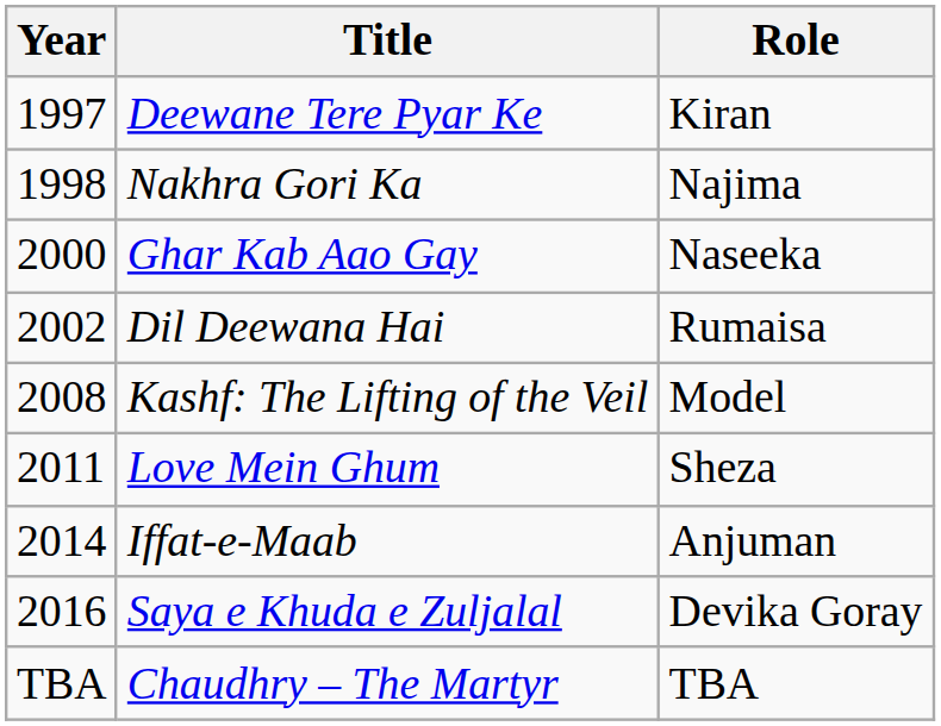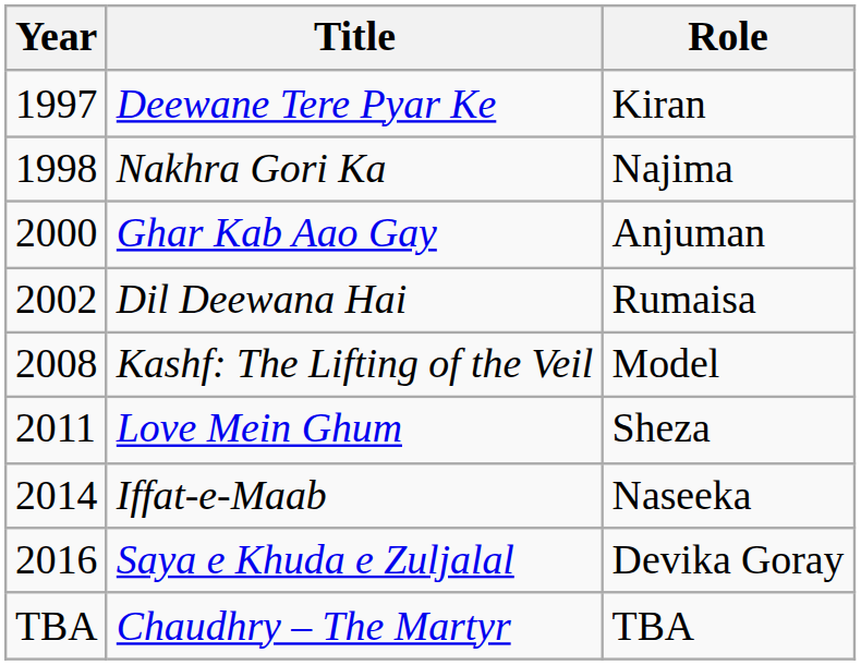 <table class="wikitable sortable plainrowheaders">
 <tr style="text-align:center;">
 <th scope="col">Year</th>
 <th scope="col">Title</th>
 <th scope="col">Role</th>
 </tr>
 <tr>
 <td>1997</td>
 <td><em><a href='#'>Deewane Tere Pyar Ke</a></em></td>
 <td>Kiran</td>
 </tr>
 <tr>
 <td>1998</td>
 <td><em>Nakhra Gori Ka</em></td>
 <td>Najima</td>
 </tr>
 <tr>
 <td>2000</td>
 <td><em><a href='#'>Ghar Kab Aao Gay</a></em></td>
-<td>Naseeka</td>
+<td>Anjuman</td>
 </tr>
 <tr>
 <td>2002</td>
 <td><em>Dil Deewana Hai</em></td>
 <td>Rumaisa</td>
 </tr>
 <tr>
 <td>2008</td>
 <td><em>Kashf: The Lifting of the Veil</em></td>
 <td>Model</td>
 </tr>
 <tr>
 <td>2011</td>
 <td><em><a href='#'>Love Mein Ghum</a></em></td>
 <td>Sheza</td>
 </tr>
 <tr>
 <td>2014</td>
 <td><em>Iffat-e-Maab</em></td>
-<td>Anjuman</td>
+<td>Naseeka</td>
 </tr>
 <tr>
 <td>2016</td>
 <td><em><a href='#'>Saya e Khuda e Zuljalal</a></em></td>
 <td>Devika Goray</td>
 </tr>
 <tr>
 <td>TBA</td>
 <td><em><a href='#'>Chaudhry – The Martyr</a></em></td>
 <td>TBA</td>
 </tr>
 </table>
